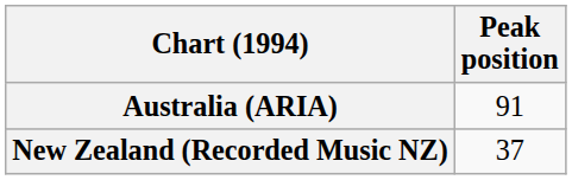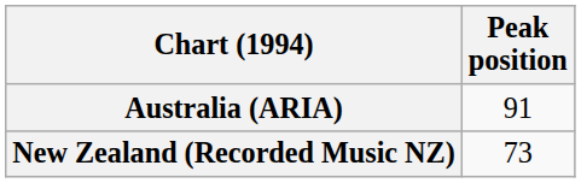 <table class="wikitable sortable plainrowheaders" style="text-align:center">
 <tr>
 <th scope="col">Chart (1994)</th>
 <th scope="col">Peak<br>position</th>
 </tr>
 <tr>
 <th scope="row">Australia (ARIA)</th>
 <td>91</td>
 </tr>
 <tr>
 <th scope="row">New Zealand (Recorded Music NZ)</th>
-<td>37</td>
+<td>73</td>
 </tr>
 </table>
